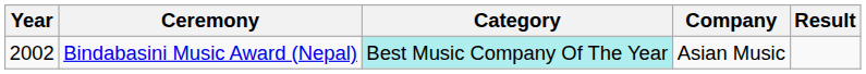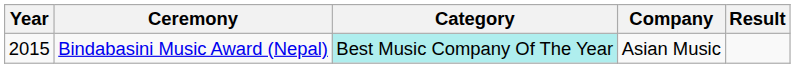 <table class="wikitable">
 <tr>
 <th>Year</th>
 <th>Ceremony</th>
 <th>Category</th>
 <th>Company</th>
 <th>Result</th>
 </tr>
 <tr>
-<td>2002</td>
+<td>2015</td>
 <td><a href='#'>Bindabasini Music Award (Nepal)</a></td>
 <td style="background: paleturquoise;">Best Music Company Of The Year</td>
 <td>Asian Music</td>
 <td></td>
 </tr>
 </table>
